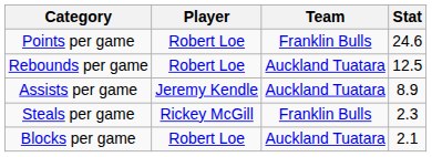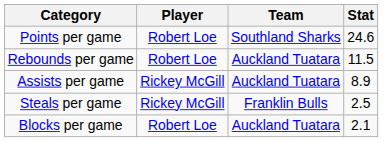 <table class="wikitable" style="text-align:center">
 <tr>
 <th>Category</th>
 <th>Player</th>
 <th>Team</th>
 <th>Stat</th>
 </tr>
 <tr>
 <td><a href='#'>Points</a> per game</td>
 <td><a href='#'>Robert Loe</a></td>
-<td><a href='#'>Franklin Bulls</a></td>
+<td><a href='#'>Southland Sharks</a></td>
 <td>24.6</td>
 </tr>
 <tr>
 <td><a href='#'>Rebounds</a> per game</td>
 <td><a href='#'>Robert Loe</a></td>
 <td><a href='#'>Auckland Tuatara</a></td>
-<td>12.5</td>
+<td>11.5</td>
 </tr>
 <tr>
 <td><a href='#'>Assists</a> per game</td>
-<td><a href='#'>Jeremy Kendle</a></td>
+<td><a href='#'>Rickey McGill</a></td>
 <td><a href='#'>Auckland Tuatara</a></td>
 <td>8.9</td>
 </tr>
 <tr>
 <td><a href='#'>Steals</a> per game</td>
 <td><a href='#'>Rickey McGill</a></td>
 <td><a href='#'>Franklin Bulls</a></td>
-<td>2.3</td>
+<td>2.5</td>
 </tr>
 <tr>
 <td><a href='#'>Blocks</a> per game</td>
 <td><a href='#'>Robert Loe</a></td>
 <td><a href='#'>Auckland Tuatara</a></td>
 <td>2.1</td>
 </tr>
 </table>
